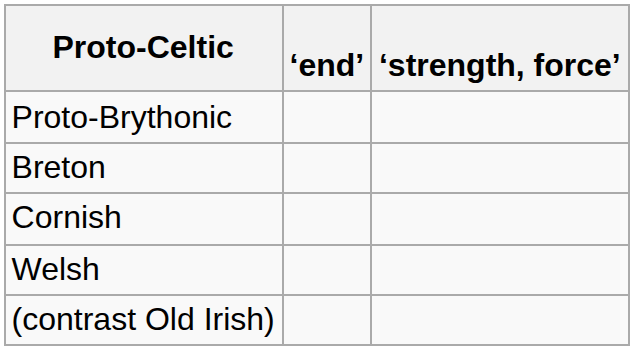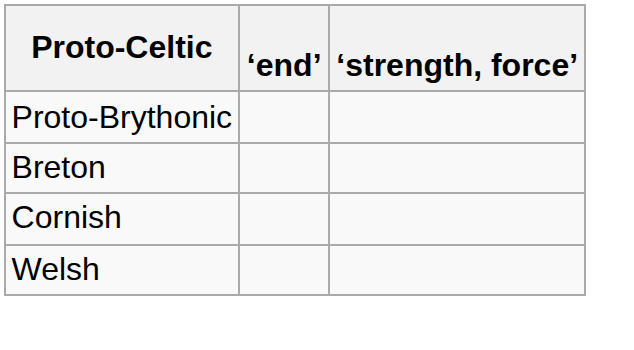 <table class="wikitable" style="margin-left: 1.6em">
 <tr>
 <th>Proto-Celtic</th>
 <th><br><span>‘end’</span></th>
 <th><br><span>‘strength, force’</span></th>
 </tr>
 <tr>
 <td>Proto-Brythonic</td>
 <td></td>
 <td></td>
 </tr>
 <tr>
 <td>Breton</td>
 <td></td>
 <td></td>
 </tr>
 <tr>
 <td>Cornish</td>
 <td></td>
 <td></td>
 </tr>
 <tr>
 <td>Welsh</td>
 <td></td>
 <td></td>
 </tr>
-<tr>
-<td>(contrast Old Irish)</td>
-<td></td>
-<td></td>
-</tr>
 </table>
